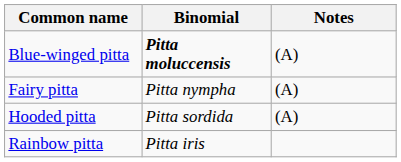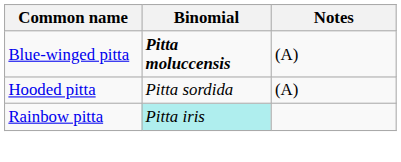 <table style="width:60%;" class="wikitable">
 <tr>
 <th width=35%>Common name</th>
 <th width=33%>Binomial</th>
 <th width=32%>Notes</th>
 </tr>
 <tr>
 <td><a href='#'>Blue-winged pitta</a></td>
 <td><strong><em>Pitta moluccensis</em></strong></td>
 <td>(A)</td>
 </tr>
 <tr>
-<td><a href='#'>Fairy pitta</a></td>
-<td><em>Pitta nympha</em></td>
-<td>(A)</td>
-</tr>
-<tr>
 <td><a href='#'>Hooded pitta</a></td>
 <td><em>Pitta sordida</em></td>
 <td>(A)</td>
 </tr>
 <tr>
 <td><a href='#'>Rainbow pitta</a></td>
-<td><em>Pitta iris</em></td>
+<td style="background: paleturquoise;"><em>Pitta iris</em></td>
 <td></td>
 </tr>
 </table>
